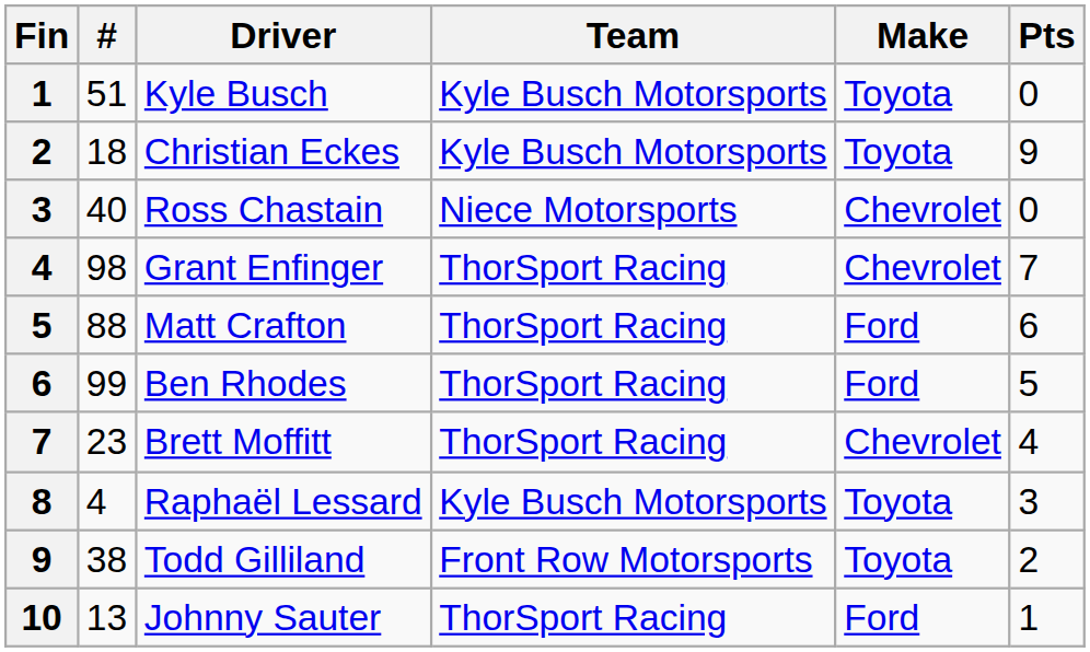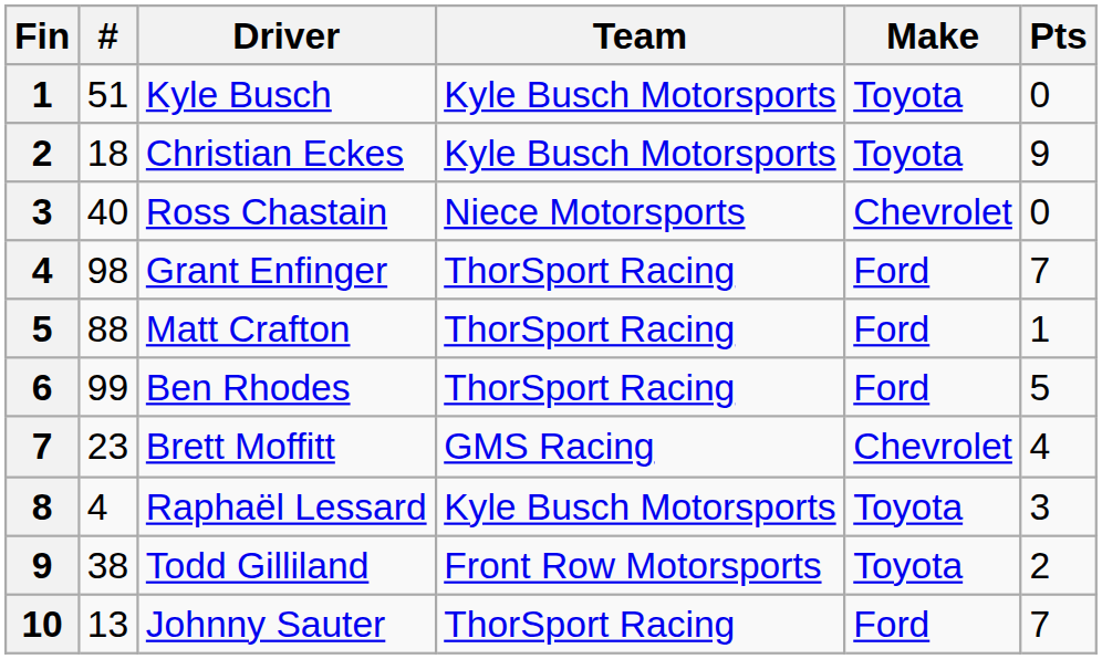 <table class="wikitable" style="font-size:95%">
 <tr>
 <th>Fin</th>
 <th>#</th>
 <th>Driver</th>
 <th>Team</th>
 <th>Make</th>
 <th>Pts</th>
 </tr>
 <tr>
 <th>1</th>
 <td>51</td>
 <td><a href='#'>Kyle Busch</a></td>
 <td><a href='#'>Kyle Busch Motorsports</a></td>
 <td><a href='#'>Toyota</a></td>
 <td>0</td>
 </tr>
 <tr>
 <th>2</th>
 <td>18</td>
 <td><a href='#'>Christian Eckes</a></td>
 <td><a href='#'>Kyle Busch Motorsports</a></td>
 <td><a href='#'>Toyota</a></td>
 <td>9</td>
 </tr>
 <tr>
 <th>3</th>
 <td>40</td>
 <td><a href='#'>Ross Chastain</a></td>
 <td><a href='#'>Niece Motorsports</a></td>
 <td><a href='#'>Chevrolet</a></td>
 <td>0</td>
 </tr>
 <tr>
 <th>4</th>
 <td>98</td>
 <td><a href='#'>Grant Enfinger</a></td>
 <td><a href='#'>ThorSport Racing</a></td>
-<td><a href='#'>Chevrolet</a></td>
+<td><a href='#'>Ford</a></td>
 <td>7</td>
 </tr>
 <tr>
 <th>5</th>
 <td>88</td>
 <td><a href='#'>Matt Crafton</a></td>
 <td><a href='#'>ThorSport Racing</a></td>
 <td><a href='#'>Ford</a></td>
-<td>6</td>
+<td>1</td>
 </tr>
 <tr>
 <th>6</th>
 <td>99</td>
 <td><a href='#'>Ben Rhodes</a></td>
 <td><a href='#'>ThorSport Racing</a></td>
 <td><a href='#'>Ford</a></td>
 <td>5</td>
 </tr>
 <tr>
 <th>7</th>
 <td>23</td>
 <td><a href='#'>Brett Moffitt</a></td>
-<td><a href='#'>ThorSport Racing</a></td>
+<td><a href='#'>GMS Racing</a></td>
 <td><a href='#'>Chevrolet</a></td>
 <td>4</td>
 </tr>
 <tr>
 <th>8</th>
 <td>4</td>
 <td><a href='#'>Raphaël Lessard</a></td>
 <td><a href='#'>Kyle Busch Motorsports</a></td>
 <td><a href='#'>Toyota</a></td>
 <td>3</td>
 </tr>
 <tr>
 <th>9</th>
 <td>38</td>
 <td><a href='#'>Todd Gilliland</a></td>
 <td><a href='#'>Front Row Motorsports</a></td>
 <td><a href='#'>Toyota</a></td>
 <td>2</td>
 </tr>
 <tr>
 <th>10</th>
 <td>13</td>
 <td><a href='#'>Johnny Sauter</a></td>
 <td><a href='#'>ThorSport Racing</a></td>
 <td><a href='#'>Ford</a></td>
-<td>1</td>
+<td>7</td>
 </tr>
 </table>
